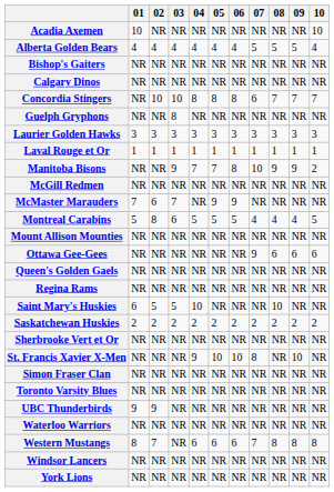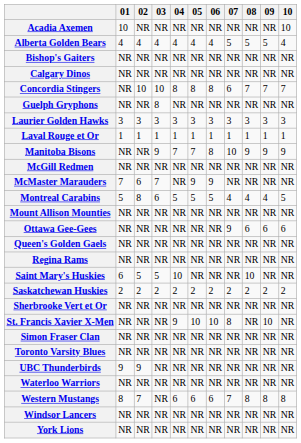 <table class="wikitable sortable">
 <tr>
 <th scope="col"></th>
 <th scope="col">01</th>
 <th scope="col">02</th>
 <th scope="col">03</th>
 <th scope="col">04</th>
 <th scope="col">05</th>
 <th scope="col">06</th>
 <th scope="col">07</th>
 <th scope="col">08</th>
 <th scope="col">09</th>
 <th scope="col">10</th>
 </tr>
 <tr>
 <th scope="row"><a href='#'>Acadia Axemen</a></th>
 <td>10</td>
 <td>NR</td>
 <td>NR</td>
 <td>NR</td>
 <td>NR</td>
 <td>NR</td>
 <td>NR</td>
 <td>NR</td>
 <td>NR</td>
 <td>10</td>
 </tr>
 <tr>
 <th scope="row"><a href='#'>Alberta Golden Bears</a></th>
 <td>4</td>
 <td>4</td>
 <td>4</td>
 <td>4</td>
 <td>4</td>
 <td>4</td>
 <td>5</td>
 <td>5</td>
 <td>5</td>
 <td>4</td>
 </tr>
 <tr>
 <th scope="row"><a href='#'>Bishop's Gaiters</a></th>
 <td>NR</td>
 <td>NR</td>
 <td>NR</td>
 <td>NR</td>
 <td>NR</td>
 <td>NR</td>
 <td>NR</td>
 <td>NR</td>
 <td>NR</td>
 <td>NR</td>
 </tr>
 <tr>
 <th scope="row"><a href='#'>Calgary Dinos</a></th>
 <td>NR</td>
 <td>NR</td>
 <td>NR</td>
 <td>NR</td>
 <td>NR</td>
 <td>NR</td>
 <td>NR</td>
 <td>NR</td>
 <td>NR</td>
 <td>NR</td>
 </tr>
 <tr>
 <th scope="row"><a href='#'>Concordia Stingers</a></th>
 <td>NR</td>
 <td>10</td>
 <td>10</td>
 <td>8</td>
 <td>8</td>
 <td>8</td>
 <td>6</td>
 <td>7</td>
 <td>7</td>
 <td>7</td>
 </tr>
 <tr>
 <th scope="row"><a href='#'>Guelph Gryphons</a></th>
 <td>NR</td>
 <td>NR</td>
 <td>8</td>
 <td>NR</td>
 <td>NR</td>
 <td>NR</td>
 <td>NR</td>
 <td>NR</td>
 <td>NR</td>
 <td>NR</td>
 </tr>
 <tr>
 <th scope="row"><a href='#'>Laurier Golden Hawks</a></th>
 <td>3</td>
 <td>3</td>
 <td>3</td>
 <td>3</td>
 <td>3</td>
 <td>3</td>
 <td>3</td>
 <td>3</td>
 <td>3</td>
 <td>3</td>
 </tr>
 <tr>
 <th scope="row"><a href='#'>Laval Rouge et Or</a></th>
 <td>1</td>
 <td>1</td>
 <td>1</td>
 <td>1</td>
 <td>1</td>
 <td>1</td>
 <td>1</td>
 <td>1</td>
 <td>1</td>
 <td>1</td>
 </tr>
 <tr>
 <th scope="row"><a href='#'>Manitoba Bisons</a></th>
 <td>NR</td>
 <td>NR</td>
 <td>9</td>
 <td>7</td>
 <td>7</td>
 <td>8</td>
 <td>10</td>
 <td>9</td>
 <td>9</td>
-<td>2</td>
+<td>9</td>
 </tr>
 <tr>
 <th scope="row"><a href='#'>McGill Redmen</a></th>
 <td>NR</td>
 <td>NR</td>
 <td>NR</td>
 <td>NR</td>
 <td>NR</td>
 <td>NR</td>
 <td>NR</td>
 <td>NR</td>
 <td>NR</td>
 <td>NR</td>
 </tr>
 <tr>
 <th scope="row"><a href='#'>McMaster Marauders</a></th>
 <td>7</td>
 <td>6</td>
 <td>7</td>
 <td>NR</td>
 <td>9</td>
 <td>9</td>
 <td>NR</td>
 <td>NR</td>
 <td>NR</td>
 <td>NR</td>
 </tr>
 <tr>
 <th scope="row"><a href='#'>Montreal Carabins</a></th>
 <td>5</td>
 <td>8</td>
 <td>6</td>
 <td>5</td>
 <td>5</td>
 <td>5</td>
 <td>4</td>
 <td>4</td>
 <td>4</td>
 <td>5</td>
 </tr>
 <tr>
 <th scope="row"><a href='#'>Mount Allison Mounties</a></th>
 <td>NR</td>
 <td>NR</td>
 <td>NR</td>
 <td>NR</td>
 <td>NR</td>
 <td>NR</td>
 <td>NR</td>
 <td>NR</td>
 <td>NR</td>
 <td>NR</td>
 </tr>
 <tr>
 <th scope="row"><a href='#'>Ottawa Gee-Gees</a></th>
 <td>NR</td>
 <td>NR</td>
 <td>NR</td>
 <td>NR</td>
 <td>NR</td>
 <td>NR</td>
 <td>9</td>
 <td>6</td>
 <td>6</td>
 <td>6</td>
 </tr>
 <tr>
 <th scope="row"><a href='#'>Queen's Golden Gaels</a></th>
 <td>NR</td>
 <td>NR</td>
 <td>NR</td>
 <td>NR</td>
 <td>NR</td>
 <td>NR</td>
 <td>NR</td>
 <td>NR</td>
 <td>NR</td>
 <td>NR</td>
 </tr>
 <tr>
 <th scope="row"><a href='#'>Regina Rams</a></th>
 <td>NR</td>
 <td>NR</td>
 <td>NR</td>
 <td>NR</td>
 <td>NR</td>
 <td>NR</td>
 <td>NR</td>
 <td>NR</td>
 <td>NR</td>
 <td>NR</td>
 </tr>
 <tr>
 <th scope="row"><a href='#'>Saint Mary's Huskies</a></th>
 <td>6</td>
 <td>5</td>
 <td>5</td>
 <td>10</td>
 <td>NR</td>
 <td>NR</td>
 <td>NR</td>
 <td>10</td>
 <td>NR</td>
 <td>NR</td>
 </tr>
 <tr>
 <th scope="row"><a href='#'>Saskatchewan Huskies</a></th>
 <td>2</td>
 <td>2</td>
 <td>2</td>
 <td>2</td>
 <td>2</td>
 <td>2</td>
 <td>2</td>
 <td>2</td>
 <td>2</td>
 <td>2</td>
 </tr>
 <tr>
 <th scope="row"><a href='#'>Sherbrooke Vert et Or</a></th>
 <td>NR</td>
 <td>NR</td>
 <td>NR</td>
 <td>NR</td>
 <td>NR</td>
 <td>NR</td>
 <td>NR</td>
 <td>NR</td>
 <td>NR</td>
 <td>NR</td>
 </tr>
 <tr>
 <th scope="row"><a href='#'>St. Francis Xavier X-Men</a></th>
 <td>NR</td>
 <td>NR</td>
 <td>NR</td>
 <td>9</td>
 <td>10</td>
 <td>10</td>
 <td>8</td>
 <td>NR</td>
 <td>10</td>
 <td>NR</td>
 </tr>
 <tr>
 <th scope="row"><a href='#'>Simon Fraser Clan</a></th>
 <td>NR</td>
 <td>NR</td>
 <td>NR</td>
 <td>NR</td>
 <td>NR</td>
 <td>NR</td>
 <td>NR</td>
 <td>NR</td>
 <td>NR</td>
 <td>NR</td>
 </tr>
 <tr>
 <th scope="row"><a href='#'>Toronto Varsity Blues</a></th>
 <td>NR</td>
 <td>NR</td>
 <td>NR</td>
 <td>NR</td>
 <td>NR</td>
 <td>NR</td>
 <td>NR</td>
 <td>NR</td>
 <td>NR</td>
 <td>NR</td>
 </tr>
 <tr>
 <th scope="row"><a href='#'>UBC Thunderbirds</a></th>
 <td>9</td>
 <td>9</td>
 <td>NR</td>
 <td>NR</td>
 <td>NR</td>
 <td>NR</td>
 <td>NR</td>
 <td>NR</td>
 <td>NR</td>
 <td>NR</td>
 </tr>
 <tr>
 <th scope="row"><a href='#'>Waterloo Warriors</a></th>
 <td>NR</td>
 <td>NR</td>
 <td>NR</td>
 <td>NR</td>
 <td>NR</td>
 <td>NR</td>
 <td>NR</td>
 <td>NR</td>
 <td>NR</td>
 <td>NR</td>
 </tr>
 <tr>
 <th scope="row"><a href='#'>Western Mustangs</a></th>
 <td>8</td>
 <td>7</td>
 <td>NR</td>
 <td>6</td>
 <td>6</td>
 <td>6</td>
 <td>7</td>
 <td>8</td>
 <td>8</td>
 <td>8</td>
 </tr>
 <tr>
 <th scope="row"><a href='#'>Windsor Lancers</a></th>
 <td>NR</td>
 <td>NR</td>
 <td>NR</td>
 <td>NR</td>
 <td>NR</td>
 <td>NR</td>
 <td>NR</td>
 <td>NR</td>
 <td>NR</td>
 <td>NR</td>
 </tr>
 <tr>
 <th scope="row"><a href='#'>York Lions</a></th>
 <td>NR</td>
 <td>NR</td>
 <td>NR</td>
 <td>NR</td>
 <td>NR</td>
 <td>NR</td>
 <td>NR</td>
 <td>NR</td>
 <td>NR</td>
 <td>NR</td>
 </tr>
 </table>
